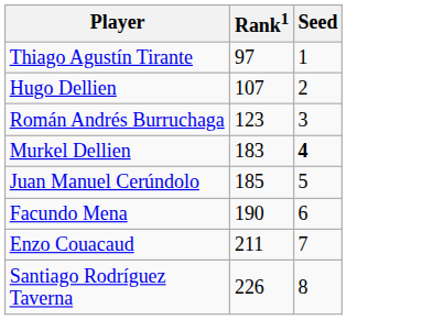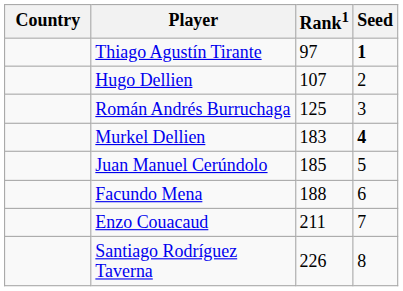 <table class="sortable wikitable">
 <tr>
+<th width="70">Country</th>
 <th width="175">Player</th>
 <th>Rank<sup>1</sup></th>
 <th>Seed</th>
 </tr>
 <tr>
+<td></td>
 <td><a href='#'>Thiago Agustín Tirante</a></td>
 <td>97</td>
-<td>1</td>
+<td><strong>1</strong></td>
 </tr>
 <tr>
+<td></td>
 <td><a href='#'>Hugo Dellien</a></td>
 <td>107</td>
 <td>2</td>
 </tr>
 <tr>
+<td></td>
 <td><a href='#'>Román Andrés Burruchaga</a></td>
-<td>123</td>
+<td>125</td>
 <td>3</td>
 </tr>
 <tr>
+<td></td>
 <td><a href='#'>Murkel Dellien</a></td>
 <td>183</td>
 <td><strong>4</strong></td>
 </tr>
 <tr>
+<td></td>
 <td><a href='#'>Juan Manuel Cerúndolo</a></td>
 <td>185</td>
 <td>5</td>
 </tr>
 <tr>
+<td></td>
 <td><a href='#'>Facundo Mena</a></td>
-<td>190</td>
+<td>188</td>
 <td>6</td>
 </tr>
 <tr>
+<td></td>
 <td><a href='#'>Enzo Couacaud</a></td>
 <td>211</td>
 <td>7</td>
 </tr>
 <tr>
+<td></td>
 <td><a href='#'>Santiago Rodríguez Taverna</a></td>
 <td>226</td>
 <td>8</td>
 </tr>
 </table>
